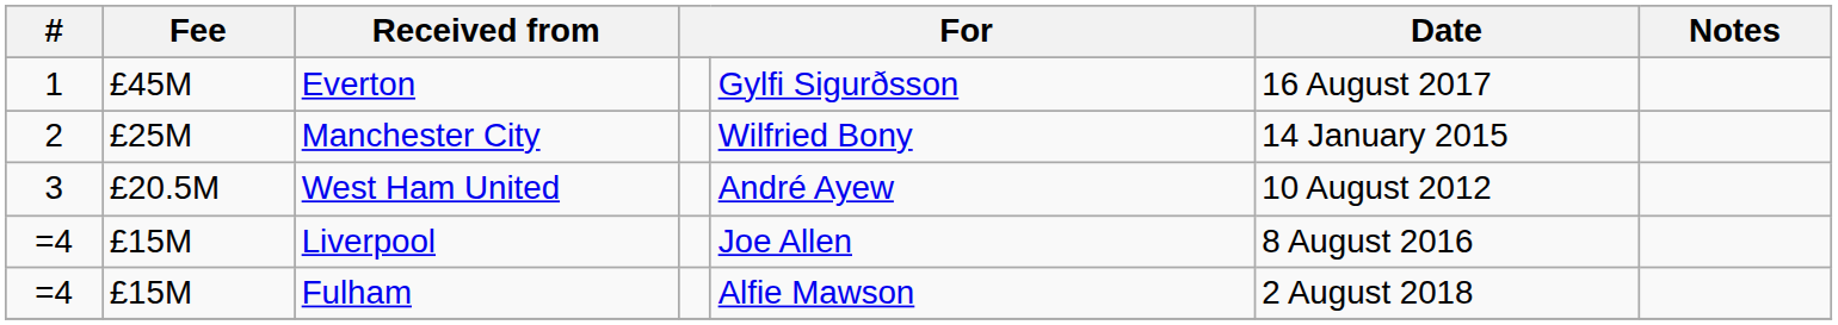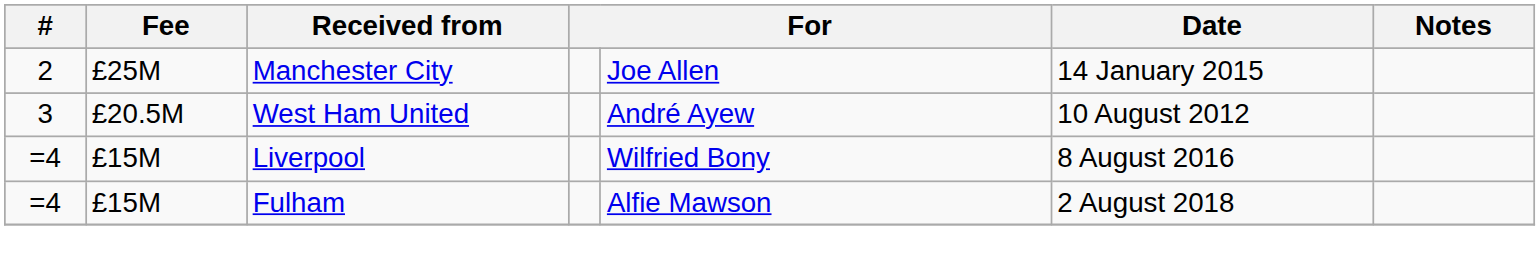 <table class="wikitable" style="width:70%;">
 <tr>
 <th width=5%>#</th>
 <th width=10%>Fee</th>
 <th width=20%>Received from</th>
 <th style="width:30%;" colspan="2">For</th>
 <th width=20%>Date</th>
 <th width=10%>Notes</th>
 </tr>
 <tr>
-<td align=center>1</td>
-<td>£45M</td>
-<td> <a href='#'>Everton</a></td>
-<td></td>
-<td><a href='#'>Gylfi Sigurðsson</a></td>
-<td>16 August 2017</td>
-<td align=center></td>
-</tr>
-<tr>
 <td align=center>2</td>
 <td>£25M</td>
 <td> <a href='#'>Manchester City</a></td>
 <td></td>
-<td><a href='#'>Wilfried Bony</a></td>
+<td><a href='#'>Joe Allen</a></td>
 <td>14 January 2015</td>
 <td align=center></td>
 </tr>
 <tr>
 <td align=center>3</td>
 <td>£20.5M</td>
 <td> <a href='#'>West Ham United</a></td>
 <td></td>
 <td><a href='#'>André Ayew</a></td>
 <td>10 August 2012</td>
 <td align=center></td>
 </tr>
 <tr>
 <td align=center>=4</td>
 <td>£15M</td>
 <td> <a href='#'>Liverpool</a></td>
 <td></td>
-<td><a href='#'>Joe Allen</a></td>
+<td><a href='#'>Wilfried Bony</a></td>
 <td>8 August 2016</td>
 <td align=center></td>
 </tr>
 <tr>
 <td align=center>=4</td>
 <td>£15M</td>
 <td> <a href='#'>Fulham</a></td>
 <td></td>
 <td><a href='#'>Alfie Mawson</a></td>
 <td>2 August 2018</td>
 <td align=center></td>
 </tr>
 <tr>
 </tr>
 </table>
